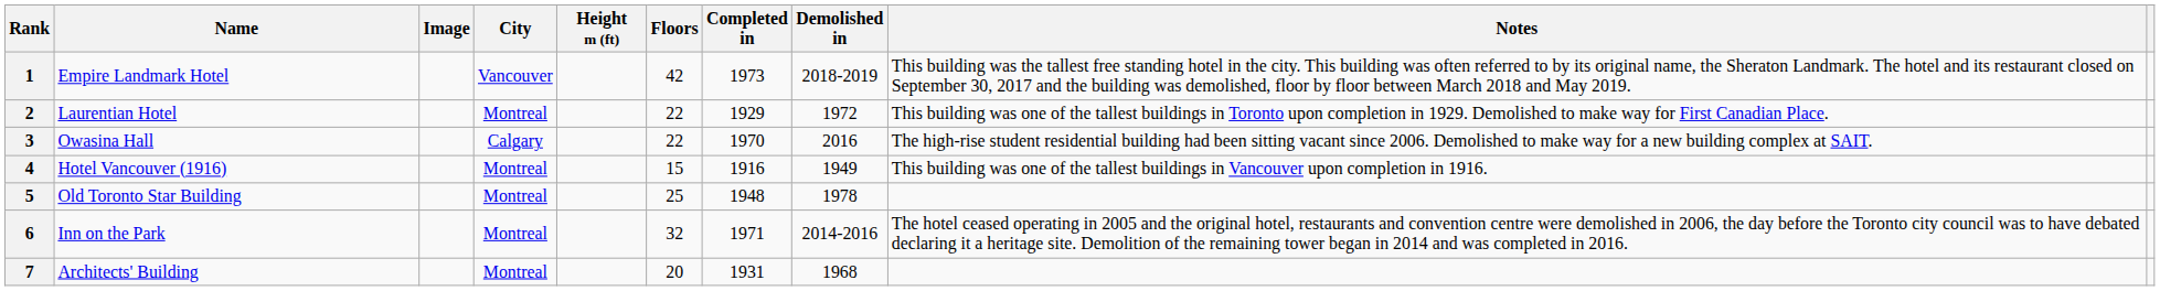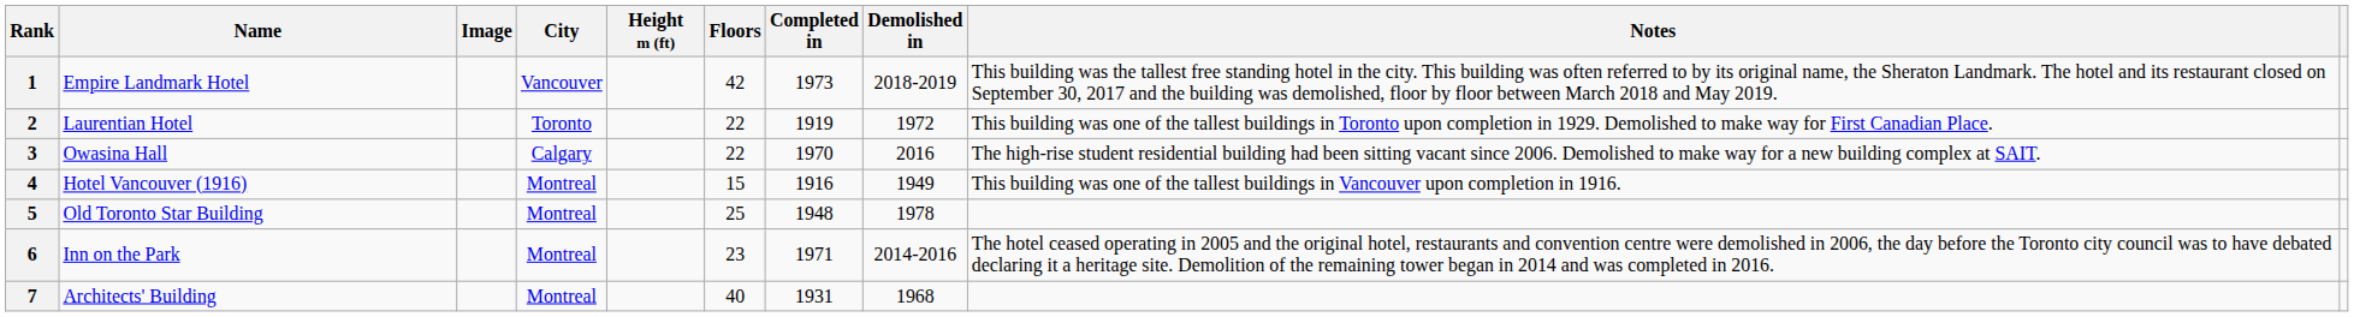 <table class="wikitable sortable" style="text-align:center">
 <tr>
 <th>Rank</th>
 <th style="width:17%;">Name</th>
 <th class="unsortable">Image</th>
 <th>City</th>
 <th style="width:75px;">Height<br><small>m (ft)</small></th>
 <th>Floors</th>
 <th>Completed<br>in</th>
 <th>Demolished<br>in</th>
 <th class="unsortable">Notes</th>
 <th class="unsortable"></th>
 </tr>
 <tr>
 <th>1</th>
 <td align=left><a href='#'>Empire Landmark Hotel</a></td>
 <td></td>
 <td><a href='#'>Vancouver</a></td>
 <td></td>
 <td>42</td>
 <td>1973</td>
 <td>2018-2019</td>
 <td style="text-align:left;">This building was the tallest free standing hotel in the city. This building was often referred to by its original name, the Sheraton Landmark. The hotel and its restaurant closed on September 30, 2017 and the building was demolished, floor by floor between March 2018 and May 2019.</td>
 <td></td>
 </tr>
 <tr>
 <th>2</th>
 <td align=left><a href='#'>Laurentian Hotel</a></td>
 <td></td>
-<td><a href='#'>Montreal</a></td>
+<td><a href='#'>Toronto</a></td>
 <td></td>
 <td>22</td>
-<td>1929</td>
+<td>1919</td>
 <td>1972</td>
 <td style="text-align:left;">This building was one of the tallest buildings in <a href='#'>Toronto</a> upon completion in 1929. Demolished to make way for <a href='#'>First Canadian Place</a>.</td>
 <td></td>
 </tr>
 <tr>
 <th>3</th>
 <td align=left><a href='#'>Owasina Hall</a></td>
 <td></td>
 <td><a href='#'>Calgary</a></td>
 <td></td>
 <td>22</td>
 <td>1970</td>
 <td>2016</td>
 <td style="text-align:left;">The high-rise student residential building had been sitting vacant since 2006. Demolished to make way for a new building complex at <a href='#'>SAIT</a>.</td>
 <td></td>
 </tr>
 <tr>
 <th>4</th>
 <td align=left><a href='#'>Hotel Vancouver (1916)</a></td>
 <td></td>
 <td><a href='#'>Montreal</a></td>
 <td></td>
 <td>15</td>
 <td>1916</td>
 <td>1949</td>
 <td style="text-align:left;">This building was one of the tallest buildings in <a href='#'>Vancouver</a> upon completion in 1916.</td>
 <td></td>
 </tr>
 <tr>
 <th>5</th>
 <td align=left><a href='#'>Old Toronto Star Building</a></td>
 <td></td>
 <td><a href='#'>Montreal</a></td>
 <td></td>
 <td>25</td>
 <td>1948</td>
 <td>1978</td>
 <td style="text-align:left;"></td>
 <td></td>
 </tr>
 <tr>
 <th>6</th>
 <td align=left><a href='#'>Inn on the Park</a></td>
 <td></td>
 <td><a href='#'>Montreal</a></td>
 <td></td>
-<td>32</td>
+<td>23</td>
 <td>1971</td>
 <td>2014-2016</td>
 <td style="text-align:left;">The hotel ceased operating in 2005 and the original hotel, restaurants and convention centre were demolished in 2006, the day before the Toronto city council was to have debated declaring it a heritage site. Demolition of the remaining tower began in 2014 and was completed in 2016.</td>
 <td></td>
 </tr>
 <tr>
 <th>7</th>
 <td align=left><a href='#'>Architects' Building</a></td>
 <td></td>
 <td><a href='#'>Montreal</a></td>
 <td></td>
-<td>20</td>
+<td>40</td>
 <td>1931</td>
 <td>1968</td>
 <td style="text-align:left;"></td>
 <td></td>
 </tr>
 </table>
